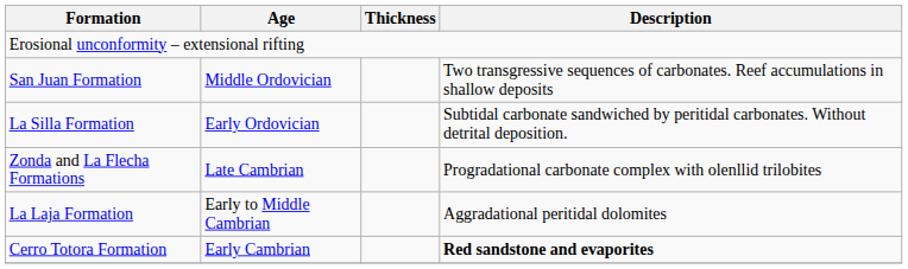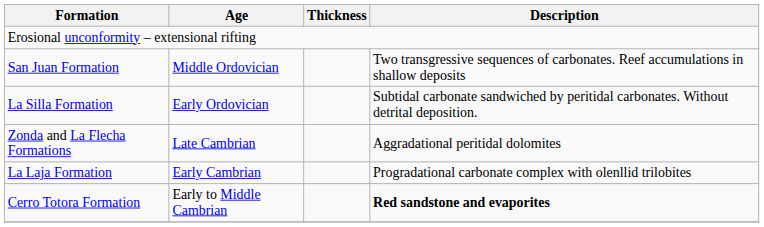 <table class="wikitable">
 <tr>
 <th>Formation</th>
 <th>Age</th>
 <th>Thickness</th>
 <th>Description</th>
 </tr>
 <tr>
 <td colspan="4">Erosional <a href='#'>unconformity</a> – extensional rifting</td>
 </tr>
 <tr>
 <td><a href='#'>San Juan Formation</a></td>
 <td><a href='#'>Middle Ordovician</a></td>
 <td></td>
 <td>Two transgressive sequences of carbonates. Reef accumulations in shallow deposits</td>
 </tr>
 <tr>
 <td><a href='#'>La Silla Formation</a></td>
 <td><a href='#'>Early Ordovician</a></td>
 <td></td>
 <td>Subtidal carbonate sandwiched by peritidal carbonates. Without detrital deposition.</td>
 </tr>
 <tr>
 <td><a href='#'>Zonda</a> and <a href='#'>La Flecha Formations</a></td>
 <td><a href='#'>Late Cambrian</a></td>
 <td></td>
+<td>Aggradational peritidal dolomites</td>
+</tr>
+<tr>
+<td><a href='#'>La Laja Formation</a></td>
+<td><a href='#'>Early Cambrian</a></td>
+<td></td>
 <td>Progradational carbonate complex with olenllid trilobites</td>
 </tr>
 <tr>
-<td><a href='#'>La Laja Formation</a></td>
+<td><a href='#'>Cerro Totora Formation</a></td>
 <td>Early to <a href='#'>Middle Cambrian</a></td>
-<td></td>
-<td>Aggradational peritidal dolomites</td>
-</tr>
-<tr>
-<td><a href='#'>Cerro Totora Formation</a></td>
-<td><a href='#'>Early Cambrian</a></td>
 <td></td>
 <td><strong>Red sandstone and evaporites</strong></td>
 </tr>
 <tr>
 </tr>
 </table>
